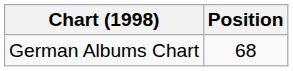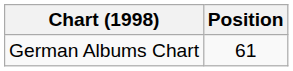 <table class="wikitable sortable plainrowheaders" style="text-align:center;">
 <tr>
 <th scope="column">Chart (1998)</th>
 <th scope="column">Position</th>
 </tr>
 <tr>
 <td align="left">German Albums Chart</td>
-<td align="center">68</td>
+<td align="center">61</td>
 </tr>
 </table>
